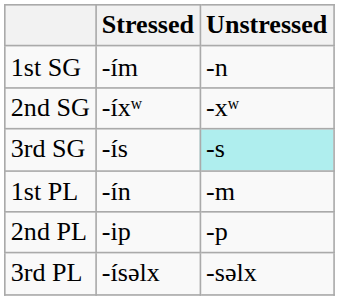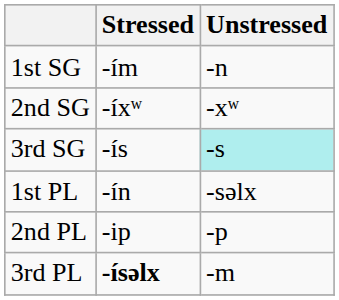 <table class="wikitable">
 <tr>
 <th></th>
 <th>Stressed</th>
 <th>Unstressed</th>
 </tr>
 <tr>
 <td>1st SG</td>
 <td>-ím</td>
 <td>-n</td>
 </tr>
 <tr>
 <td>2nd SG</td>
 <td>-íxʷ</td>
 <td>-xʷ</td>
 </tr>
 <tr>
 <td>3rd SG</td>
 <td>-ís</td>
 <td style="background: paleturquoise;">-s</td>
 </tr>
 <tr>
 <td>1st PL</td>
 <td>-ín</td>
-<td>-m</td>
+<td>-səlx</td>
 </tr>
 <tr>
 <td>2nd PL</td>
 <td>-ip</td>
 <td>-p</td>
 </tr>
 <tr>
 <td>3rd PL</td>
-<td>-ísəlx</td>
-<td>-səlx</td>
+<td><strong>-ísəlx</strong></td>
+<td>-m</td>
 </tr>
 </table>
